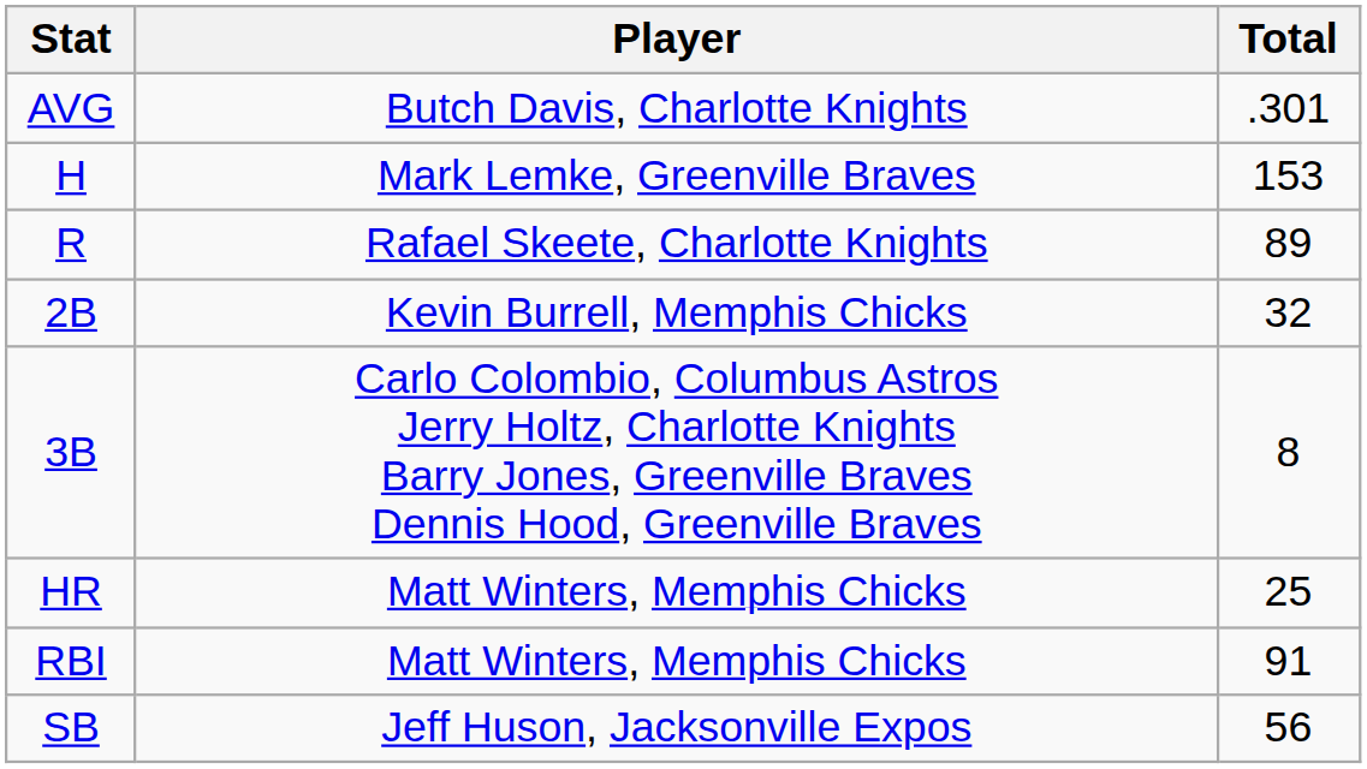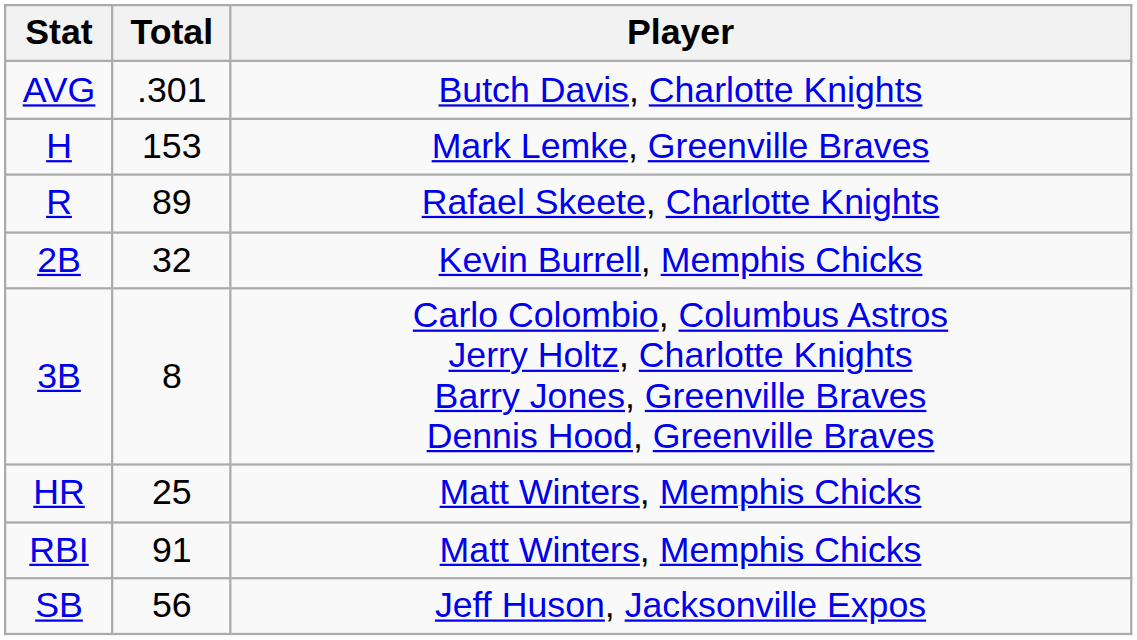 <table class="wikitable" width="40%" style="text-align:center;">
 <tr>
 <th width="5%">Stat</th>
+<th width="5%">Total</th>
 <th width="60%">Player</th>
-<th width="5%">Total</th>
 </tr>
 <tr>
 <td><a href='#'>AVG</a></td>
+<td>.301</td>
 <td><a href='#'>Butch Davis</a>, <a href='#'>Charlotte Knights</a></td>
-<td>.301</td>
 </tr>
 <tr>
 <td><a href='#'>H</a></td>
+<td>153</td>
 <td><a href='#'>Mark Lemke</a>, <a href='#'>Greenville Braves</a></td>
-<td>153</td>
 </tr>
 <tr>
 <td><a href='#'>R</a></td>
+<td>89</td>
 <td><a href='#'>Rafael Skeete</a>, <a href='#'>Charlotte Knights</a></td>
-<td>89</td>
 </tr>
 <tr>
 <td><a href='#'>2B</a></td>
+<td>32</td>
 <td><a href='#'>Kevin Burrell</a>, <a href='#'>Memphis Chicks</a></td>
-<td>32</td>
 </tr>
 <tr>
 <td><a href='#'>3B</a></td>
+<td>8</td>
 <td><a href='#'>Carlo Colombio</a>, <a href='#'>Columbus Astros</a> <br> <a href='#'>Jerry Holtz</a>, <a href='#'>Charlotte Knights</a> <br> <a href='#'>Barry Jones</a>, <a href='#'>Greenville Braves</a> <br> <a href='#'>Dennis Hood</a>, <a href='#'>Greenville Braves</a></td>
-<td>8</td>
 </tr>
 <tr>
 <td><a href='#'>HR</a></td>
+<td>25</td>
 <td><a href='#'>Matt Winters</a>, <a href='#'>Memphis Chicks</a></td>
-<td>25</td>
 </tr>
 <tr>
 <td><a href='#'>RBI</a></td>
+<td>91</td>
 <td><a href='#'>Matt Winters</a>, <a href='#'>Memphis Chicks</a></td>
-<td>91</td>
 </tr>
 <tr>
 <td><a href='#'>SB</a></td>
+<td>56</td>
 <td><a href='#'>Jeff Huson</a>, <a href='#'>Jacksonville Expos</a></td>
-<td>56</td>
 </tr>
 </table>
